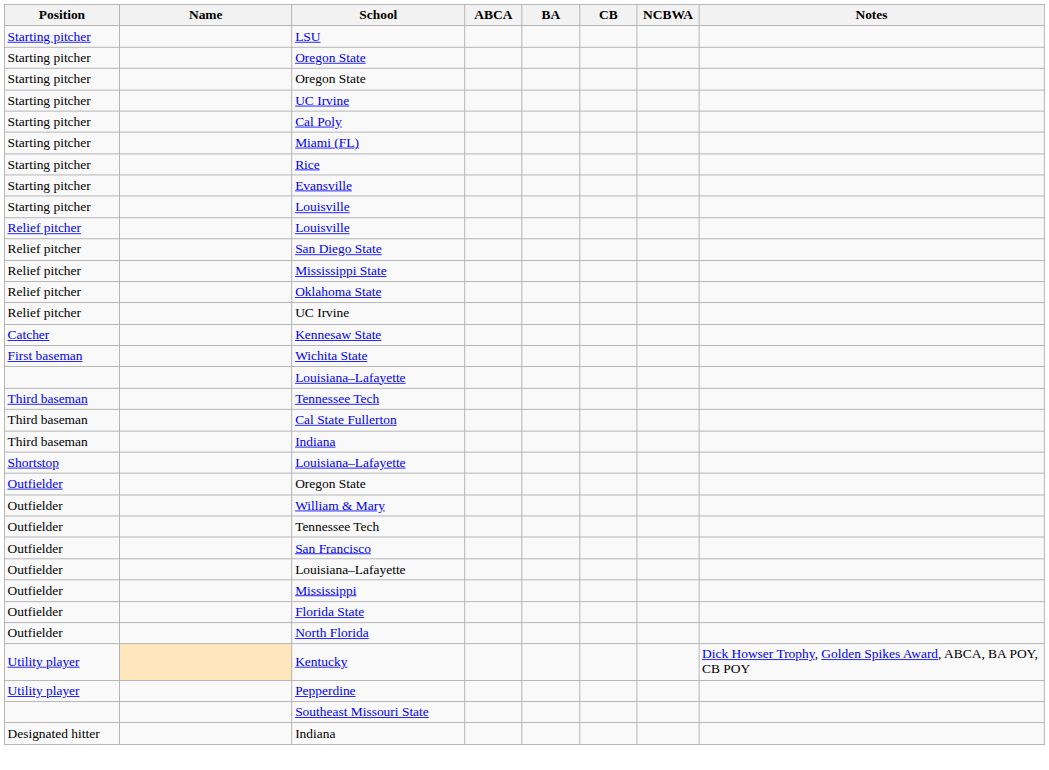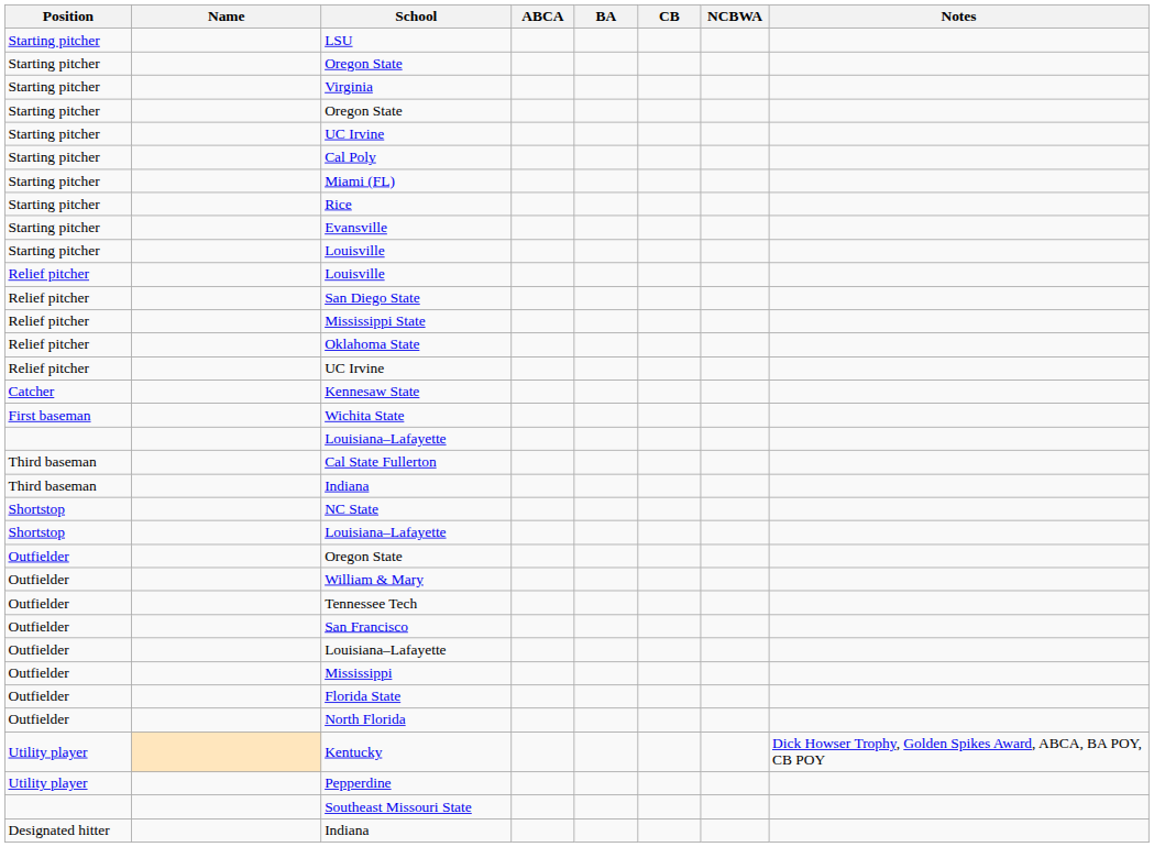 <table class="wikitable sortable" style="width:98%;">
 <tr>
 <th scope="col" style="width:10%;">Position</th>
 <th scope="col" style="width:15%;">Name</th>
 <th scope="col" style="width:15%;">School</th>
 <th scope="col" style="width:5%;">ABCA</th>
 <th scope="col" style="width:5%;">BA</th>
 <th scope="col" style="width:5%;">CB</th>
 <th scope="col" style="width:5%;">NCBWA</th>
 <th scope="col" style="width:30%;" class="unsortable">Notes</th>
 </tr>
 <tr>
 <td><a href='#'>Starting pitcher</a></td>
 <td scope="row"> </td>
 <td><a href='#'>LSU</a></td>
 <td></td>
 <td></td>
 <td></td>
 <td></td>
 <td></td>
 </tr>
 <tr>
 <td>Starting pitcher</td>
 <td scope="row"></td>
 <td><a href='#'>Oregon State</a></td>
+<td></td>
+<td></td>
+<td></td>
+<td></td>
+<td></td>
+</tr>
+<tr>
+<td>Starting pitcher</td>
+<td scope="row"></td>
+<td><a href='#'>Virginia</a></td>
 <td></td>
 <td></td>
 <td></td>
 <td></td>
 <td></td>
 </tr>
 <tr>
 <td>Starting pitcher</td>
 <td scope="row"></td>
 <td>Oregon State</td>
 <td></td>
 <td></td>
 <td></td>
 <td></td>
 <td></td>
 </tr>
 <tr>
 <td>Starting pitcher</td>
 <td scope="row"></td>
 <td><a href='#'>UC Irvine</a></td>
 <td></td>
 <td></td>
 <td></td>
 <td></td>
 <td></td>
 </tr>
 <tr>
 <td>Starting pitcher</td>
 <td scope="row"></td>
 <td><a href='#'>Cal Poly</a></td>
 <td></td>
 <td></td>
 <td></td>
 <td></td>
 <td></td>
 </tr>
 <tr>
 <td>Starting pitcher</td>
 <td scope="row"></td>
 <td><a href='#'>Miami (FL)</a></td>
 <td></td>
 <td></td>
 <td></td>
 <td></td>
 <td></td>
 </tr>
 <tr>
 <td>Starting pitcher</td>
 <td scope="row"></td>
 <td><a href='#'>Rice</a></td>
 <td></td>
 <td></td>
 <td></td>
 <td></td>
 <td></td>
 </tr>
 <tr>
 <td>Starting pitcher</td>
 <td scope="row"></td>
 <td><a href='#'>Evansville</a></td>
 <td></td>
 <td></td>
 <td></td>
 <td></td>
 <td></td>
 </tr>
 <tr>
 <td>Starting pitcher</td>
 <td scope="row"></td>
 <td><a href='#'>Louisville</a></td>
 <td></td>
 <td></td>
 <td></td>
 <td></td>
 <td></td>
 </tr>
 <tr>
 <td><a href='#'>Relief pitcher</a></td>
 <td scope="row"></td>
 <td><a href='#'>Louisville</a></td>
 <td></td>
 <td></td>
 <td></td>
 <td></td>
 <td></td>
 </tr>
 <tr>
 <td>Relief pitcher</td>
 <td scope="row"></td>
 <td><a href='#'>San Diego State</a></td>
 <td></td>
 <td></td>
 <td></td>
 <td></td>
 <td></td>
 </tr>
 <tr>
 <td>Relief pitcher</td>
 <td scope="row"></td>
 <td><a href='#'>Mississippi State</a></td>
 <td></td>
 <td></td>
 <td></td>
 <td></td>
 <td></td>
 </tr>
 <tr>
 <td>Relief pitcher</td>
 <td scope="row"></td>
 <td><a href='#'>Oklahoma State</a></td>
 <td></td>
 <td></td>
 <td></td>
 <td></td>
 <td></td>
 </tr>
 <tr>
 <td>Relief pitcher</td>
 <td scope="row"></td>
 <td>UC Irvine</td>
 <td></td>
 <td></td>
 <td></td>
 <td></td>
 <td></td>
 </tr>
 <tr>
 <td><a href='#'>Catcher</a></td>
 <td scope="row"></td>
 <td><a href='#'>Kennesaw State</a></td>
 <td></td>
 <td></td>
 <td></td>
 <td></td>
 <td></td>
 </tr>
 <tr>
 <td><a href='#'>First baseman</a></td>
 <td scope="row"></td>
 <td><a href='#'>Wichita State</a></td>
 <td></td>
 <td></td>
 <td></td>
 <td></td>
 <td></td>
 </tr>
 <tr>
 <td></td>
 <td scope="row"></td>
 <td><a href='#'>Louisiana–Lafayette</a></td>
 <td></td>
 <td></td>
 <td></td>
 <td></td>
 <td></td>
 </tr>
 <tr>
-<td><a href='#'>Third baseman</a></td>
-<td scope="row"></td>
-<td><a href='#'>Tennessee Tech</a></td>
-<td></td>
-<td></td>
-<td></td>
-<td></td>
-<td></td>
-</tr>
-<tr>
 <td>Third baseman</td>
 <td scope="row"></td>
 <td><a href='#'>Cal State Fullerton</a></td>
 <td></td>
 <td></td>
 <td></td>
 <td></td>
 <td></td>
 </tr>
 <tr>
 <td>Third baseman</td>
 <td scope="row"></td>
 <td><a href='#'>Indiana</a></td>
+<td></td>
+<td></td>
+<td></td>
+<td></td>
+<td></td>
+</tr>
+<tr>
+<td><a href='#'>Shortstop</a></td>
+<td scope="row"></td>
+<td><a href='#'>NC State</a></td>
 <td></td>
 <td></td>
 <td></td>
 <td></td>
 <td></td>
 </tr>
 <tr>
 <td><a href='#'>Shortstop</a></td>
 <td scope="row"></td>
 <td><a href='#'>Louisiana–Lafayette</a></td>
 <td></td>
 <td></td>
 <td></td>
 <td></td>
 <td></td>
 </tr>
 <tr>
 <td><a href='#'>Outfielder</a></td>
 <td scope="row"> </td>
 <td>Oregon State</td>
 <td></td>
 <td></td>
 <td></td>
 <td></td>
 <td></td>
 </tr>
 <tr>
 <td>Outfielder</td>
 <td scope="row"></td>
 <td><a href='#'>William & Mary</a></td>
 <td></td>
 <td></td>
 <td></td>
 <td></td>
 <td></td>
 </tr>
 <tr>
 <td>Outfielder</td>
 <td scope="row"></td>
 <td>Tennessee Tech</td>
 <td></td>
 <td></td>
 <td></td>
 <td></td>
 <td></td>
 </tr>
 <tr>
 <td>Outfielder</td>
 <td scope="row"></td>
 <td><a href='#'>San Francisco</a></td>
 <td></td>
 <td></td>
 <td></td>
 <td></td>
 <td></td>
 </tr>
 <tr>
 <td>Outfielder</td>
 <td scope="row"></td>
 <td>Louisiana–Lafayette</td>
 <td></td>
 <td></td>
 <td></td>
 <td></td>
 <td></td>
 </tr>
 <tr>
 <td>Outfielder</td>
 <td scope="row"></td>
 <td><a href='#'>Mississippi</a></td>
 <td></td>
 <td></td>
 <td></td>
 <td></td>
 <td></td>
 </tr>
 <tr>
 <td>Outfielder</td>
 <td scope="row"></td>
 <td><a href='#'>Florida State</a></td>
 <td></td>
 <td></td>
 <td></td>
 <td></td>
 <td></td>
 </tr>
 <tr>
 <td>Outfielder</td>
 <td scope="row"></td>
 <td><a href='#'>North Florida</a></td>
 <td></td>
 <td></td>
 <td></td>
 <td></td>
 <td></td>
 </tr>
 <tr>
 <td><a href='#'>Utility player</a></td>
 <td scope="row" style="background:#ffe6bd;"></td>
 <td><a href='#'>Kentucky</a></td>
 <td></td>
 <td></td>
 <td></td>
 <td></td>
 <td><a href='#'>Dick Howser Trophy</a>, <a href='#'>Golden Spikes Award</a>, ABCA, BA POY, CB POY</td>
 </tr>
 <tr>
 <td><a href='#'>Utility player</a></td>
 <td></td>
 <td><a href='#'>Pepperdine</a></td>
 <td></td>
 <td></td>
 <td></td>
 <td></td>
 <td></td>
 </tr>
 <tr>
 <td></td>
 <td scope="row"></td>
 <td><a href='#'>Southeast Missouri State</a></td>
 <td></td>
 <td></td>
 <td></td>
 <td></td>
 <td></td>
 </tr>
 <tr>
 <td>Designated hitter</td>
 <td scope="row"></td>
 <td>Indiana</td>
 <td></td>
 <td></td>
 <td></td>
 <td></td>
 <td></td>
 </tr>
 </table>
